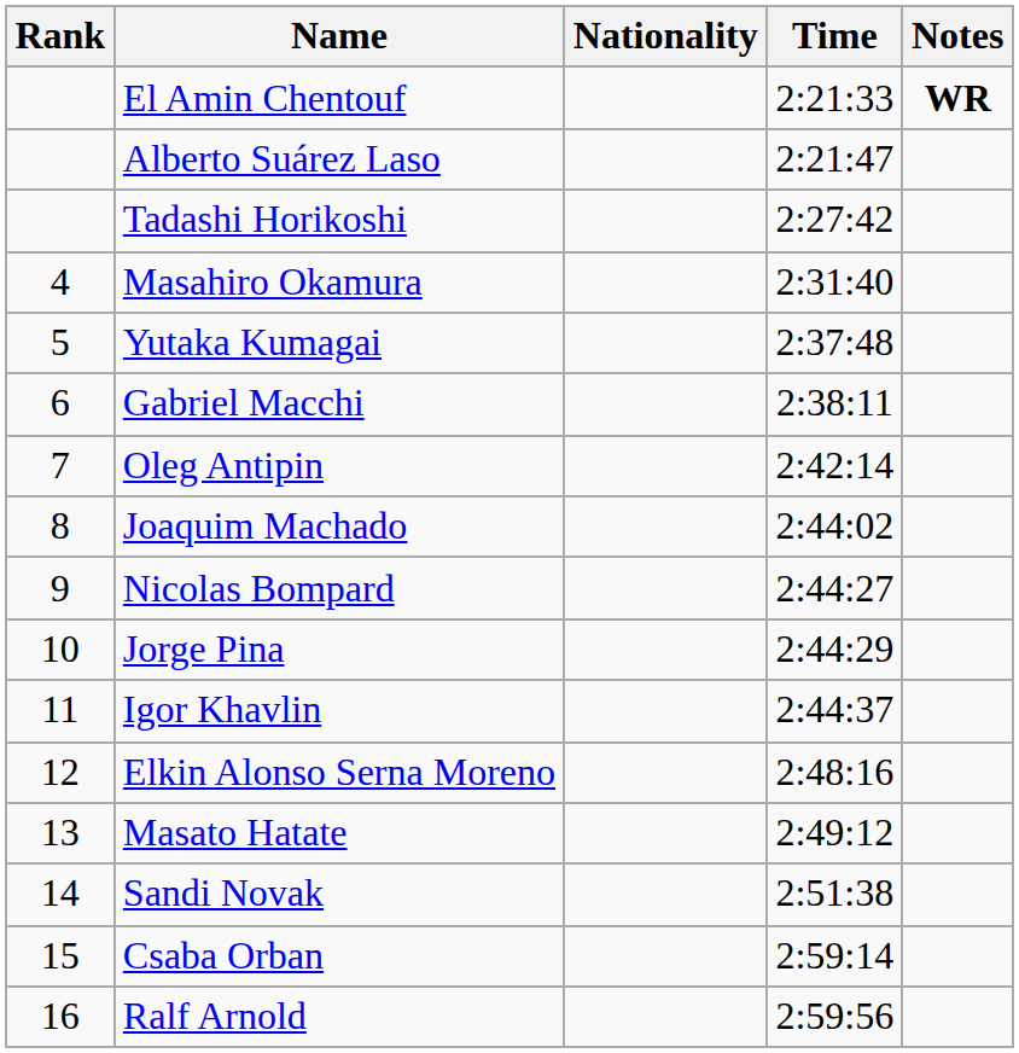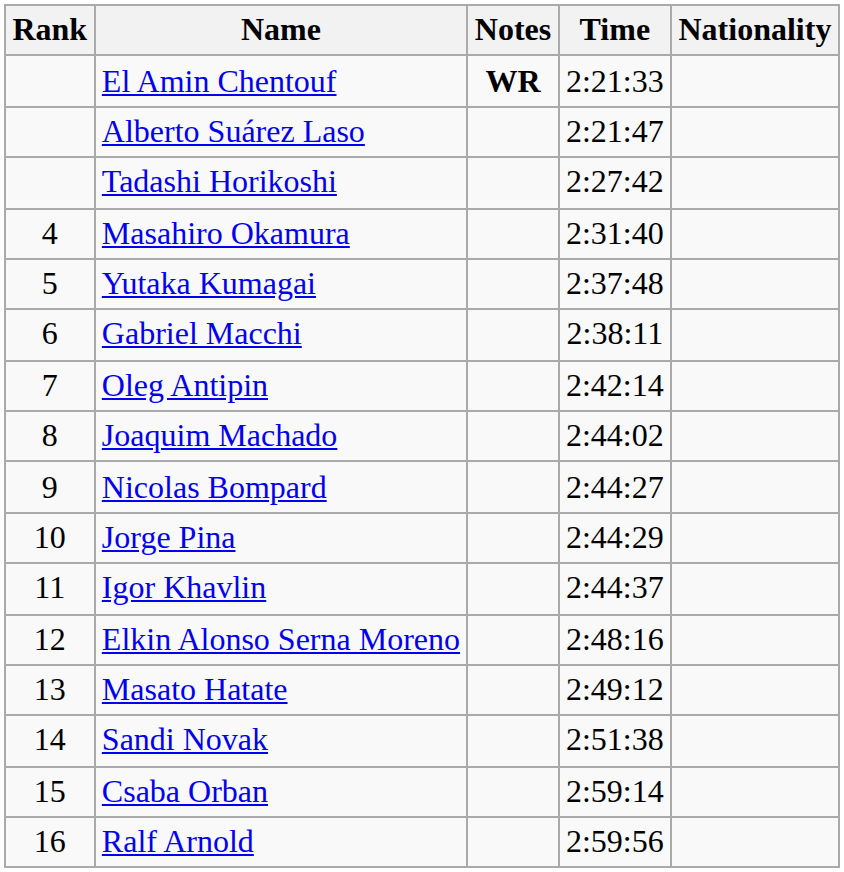 <table class="wikitable sortable" style="text-align:center">
 <tr>
 <th>Rank</th>
 <th>Name</th>
+<th>Notes</th>
+<th>Time</th>
 <th>Nationality</th>
-<th>Time</th>
-<th>Notes</th>
 </tr>
 <tr>
 <td></td>
 <td align=left><a href='#'>El Amin Chentouf</a></td>
+<td><strong>WR</strong></td>
+<td>2:21:33</td>
 <td align=left></td>
-<td>2:21:33</td>
-<td><strong>WR</strong></td>
 </tr>
 <tr>
 <td></td>
 <td align=left><a href='#'>Alberto Suárez Laso</a></td>
+<td></td>
+<td>2:21:47</td>
 <td align=left></td>
-<td>2:21:47</td>
-<td></td>
 </tr>
 <tr>
 <td></td>
 <td align=left><a href='#'>Tadashi Horikoshi</a></td>
+<td></td>
+<td>2:27:42</td>
 <td align=left></td>
-<td>2:27:42</td>
-<td></td>
 </tr>
 <tr>
 <td>4</td>
 <td align=left><a href='#'>Masahiro Okamura</a></td>
+<td></td>
+<td>2:31:40</td>
 <td align=left></td>
-<td>2:31:40</td>
-<td></td>
 </tr>
 <tr>
 <td>5</td>
 <td align=left><a href='#'>Yutaka Kumagai</a></td>
+<td></td>
+<td>2:37:48</td>
 <td align=left></td>
-<td>2:37:48</td>
-<td></td>
 </tr>
 <tr>
 <td>6</td>
 <td align=left><a href='#'>Gabriel Macchi</a></td>
+<td></td>
+<td>2:38:11</td>
 <td align=left></td>
-<td>2:38:11</td>
-<td></td>
 </tr>
 <tr>
 <td>7</td>
 <td align=left><a href='#'>Oleg Antipin</a></td>
+<td></td>
+<td>2:42:14</td>
 <td align=left></td>
-<td>2:42:14</td>
-<td></td>
 </tr>
 <tr>
 <td>8</td>
 <td align=left><a href='#'>Joaquim Machado</a></td>
+<td></td>
+<td>2:44:02</td>
 <td align=left></td>
-<td>2:44:02</td>
-<td></td>
 </tr>
 <tr>
 <td>9</td>
 <td align=left><a href='#'>Nicolas Bompard</a></td>
+<td></td>
+<td>2:44:27</td>
 <td align=left></td>
-<td>2:44:27</td>
-<td></td>
 </tr>
 <tr>
 <td>10</td>
 <td align=left><a href='#'>Jorge Pina</a></td>
+<td></td>
+<td>2:44:29</td>
 <td align=left></td>
-<td>2:44:29</td>
-<td></td>
 </tr>
 <tr>
 <td>11</td>
 <td align=left><a href='#'>Igor Khavlin</a></td>
+<td></td>
+<td>2:44:37</td>
 <td align=left></td>
-<td>2:44:37</td>
-<td></td>
 </tr>
 <tr>
 <td>12</td>
 <td align=left><a href='#'>Elkin Alonso Serna Moreno</a></td>
+<td></td>
+<td>2:48:16</td>
 <td align=left></td>
-<td>2:48:16</td>
-<td></td>
 </tr>
 <tr>
 <td>13</td>
 <td align=left><a href='#'>Masato Hatate</a></td>
+<td></td>
+<td>2:49:12</td>
 <td align=left></td>
-<td>2:49:12</td>
-<td></td>
 </tr>
 <tr>
 <td>14</td>
 <td align=left><a href='#'>Sandi Novak</a></td>
+<td></td>
+<td>2:51:38</td>
 <td align=left></td>
-<td>2:51:38</td>
-<td></td>
 </tr>
 <tr>
 <td>15</td>
 <td align=left><a href='#'>Csaba Orban</a></td>
+<td></td>
+<td>2:59:14</td>
 <td align=left></td>
-<td>2:59:14</td>
-<td></td>
 </tr>
 <tr>
 <td>16</td>
 <td align=left><a href='#'>Ralf Arnold</a></td>
+<td></td>
+<td>2:59:56</td>
 <td align=left></td>
-<td>2:59:56</td>
-<td></td>
 </tr>
 </table>
